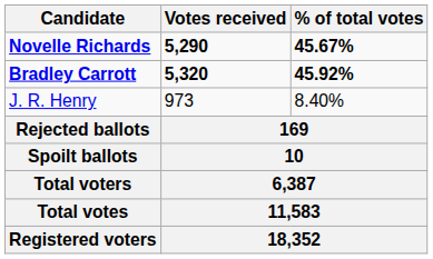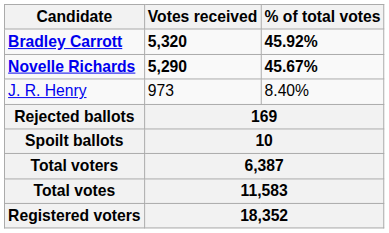 <table class="wikitable">
 <tr>
 <th>Candidate</th>
 <th>Votes received</th>
 <th>% of total votes</th>
 </tr>
 <tr>
+<td><strong><a href='#'>Bradley Carrott</a></strong></td>
+<td><strong>5,320</strong></td>
+<td><strong>45.92%</strong></td>
+</tr>
+<tr>
 <td><strong><a href='#'>Novelle Richards</a></strong></td>
 <td><strong>5,290</strong></td>
 <td><strong>45.67%</strong></td>
-</tr>
-<tr>
-<td><strong><a href='#'>Bradley Carrott</a></strong></td>
-<td><strong>5,320</strong></td>
-<td><strong>45.92%</strong></td>
 </tr>
 <tr>
 <td><a href='#'>J. R. Henry</a></td>
 <td>973</td>
 <td>8.40%</td>
 </tr>
 <tr>
 <th>Rejected ballots</th>
 <th colspan="2">169</th>
 </tr>
 <tr>
 <th>Spoilt ballots</th>
 <th colspan="2">10</th>
 </tr>
 <tr>
 <th>Total voters</th>
 <th colspan="2">6,387</th>
 </tr>
 <tr>
 <th>Total votes</th>
 <th colspan="2">11,583</th>
 </tr>
 <tr>
 <th>Registered voters</th>
 <th colspan="2">18,352</th>
 </tr>
 </table>
